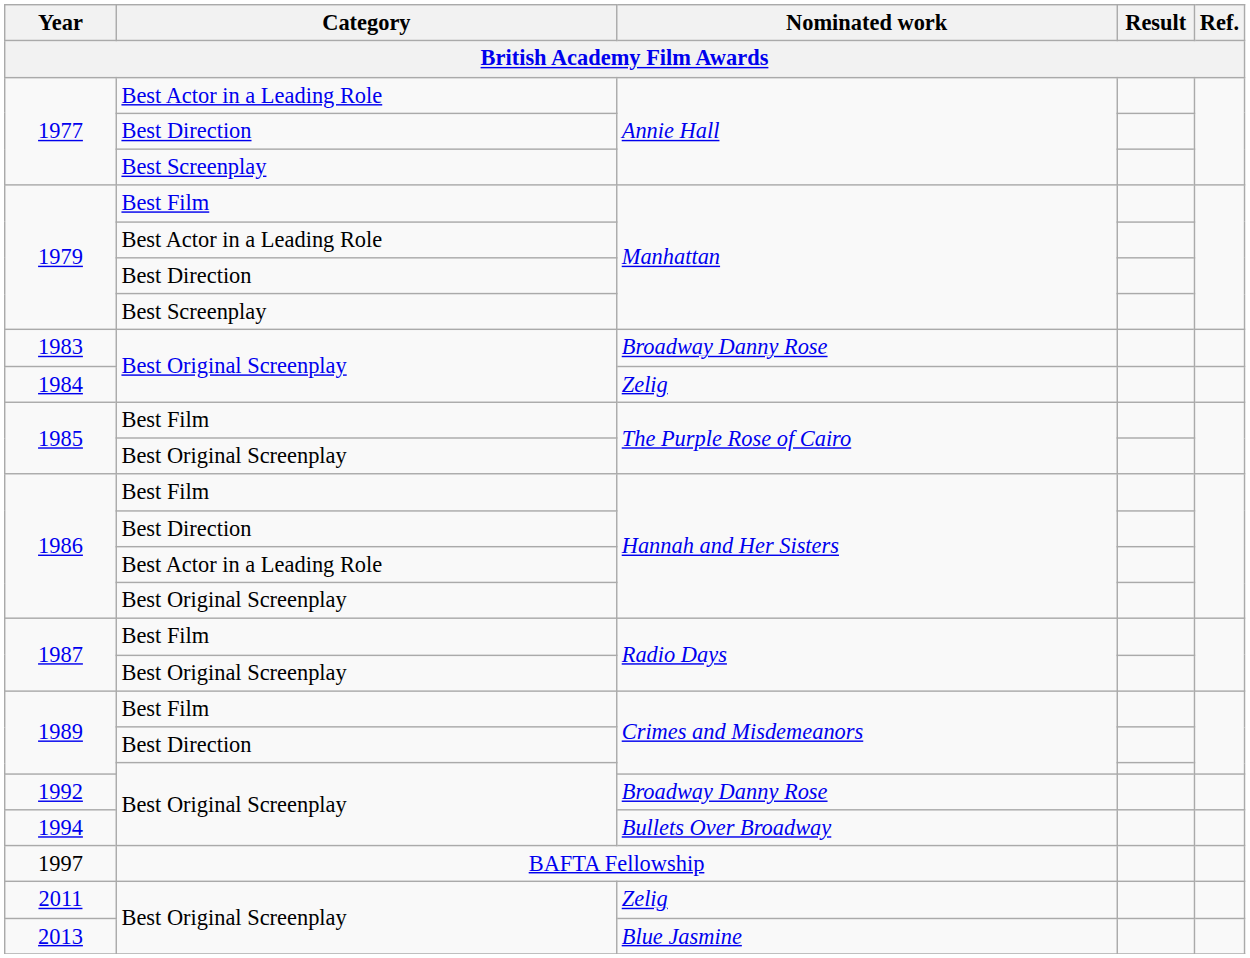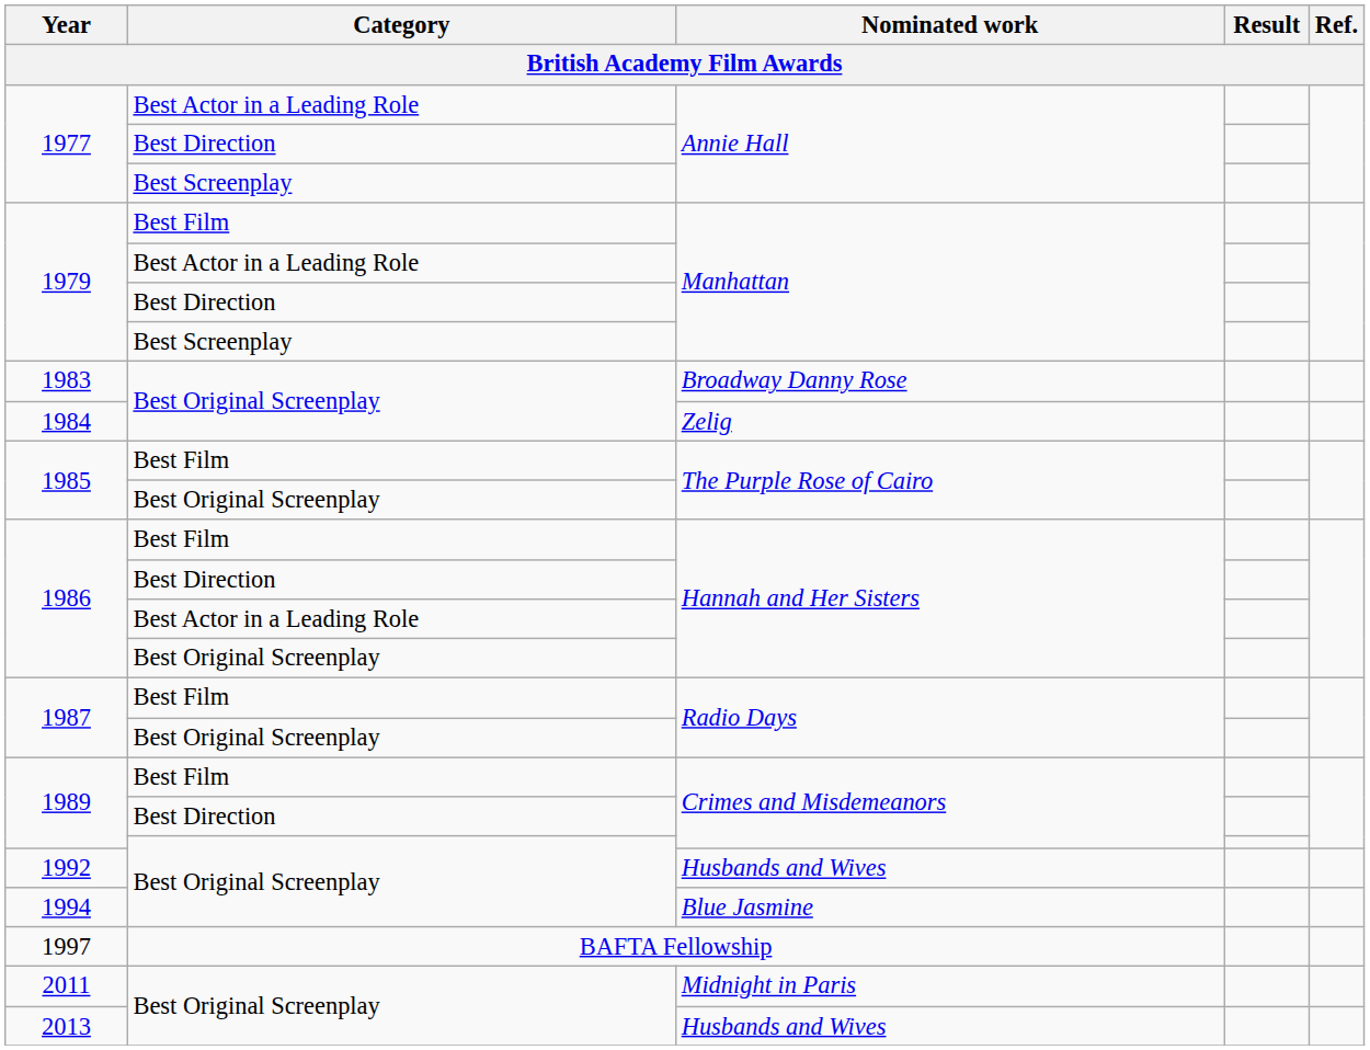 <table class="wikitable sortable plainrowheaders" Style=font-size:98%>
 <tr>
 <th scope="col" style="width:9%;">Year</th>
 <th scope="col" style="width:20em;">Category</th>
 <th scope="col" style="width:20em;">Nominated work</th>
 <th scope="col" style="width:2em;">Result</th>
 <th scope="col" style="width:4%;" class="unsortable">Ref.</th>
 </tr>
 <tr>
 <th colspan=5><a href='#'>British Academy Film Awards</a></th>
 </tr>
 <tr>
 <td style="text-align:center;", rowspan=3><a href='#'>1977</a></td>
 <td><a href='#'>Best Actor in a Leading Role</a></td>
 <td rowspan=3><em><a href='#'>Annie Hall</a></em></td>
 <td></td>
 <td rowspan=3></td>
 </tr>
 <tr>
 <td><a href='#'>Best Direction</a></td>
 <td></td>
 </tr>
 <tr>
 <td><a href='#'>Best Screenplay</a></td>
 <td></td>
 </tr>
 <tr>
 <td style="text-align:center;", rowspan=4><a href='#'>1979</a></td>
 <td><a href='#'>Best Film</a></td>
 <td rowspan=4><em><a href='#'>Manhattan</a></em></td>
 <td></td>
 <td rowspan=4></td>
 </tr>
 <tr>
 <td>Best Actor in a Leading Role</td>
 <td></td>
 </tr>
 <tr>
 <td>Best Direction</td>
 <td></td>
 </tr>
 <tr>
 <td>Best Screenplay</td>
 <td></td>
 </tr>
 <tr>
 <td style="text-align:center;"><a href='#'>1983</a></td>
 <td rowspan="2"><a href='#'>Best Original Screenplay</a></td>
 <td><em><a href='#'>Broadway Danny Rose</a></em></td>
 <td></td>
 <td></td>
 </tr>
 <tr>
 <td style="text-align:center;"><a href='#'>1984</a></td>
 <td><em><a href='#'>Zelig</a></em></td>
 <td></td>
 <td></td>
 </tr>
 <tr>
 <td style="text-align:center;", rowspan=2><a href='#'>1985</a></td>
 <td>Best Film</td>
 <td rowspan=2><em><a href='#'>The Purple Rose of Cairo</a></em></td>
 <td></td>
 <td rowspan=2></td>
 </tr>
 <tr>
 <td>Best Original Screenplay</td>
 <td></td>
 </tr>
 <tr>
 <td style="text-align:center;", rowspan=4><a href='#'>1986</a></td>
 <td>Best Film</td>
 <td rowspan=4><em><a href='#'>Hannah and Her Sisters</a></em></td>
 <td></td>
 <td rowspan=4></td>
 </tr>
 <tr>
 <td>Best Direction</td>
 <td></td>
 </tr>
 <tr>
 <td>Best Actor in a Leading Role</td>
 <td></td>
 </tr>
 <tr>
 <td>Best Original Screenplay</td>
 <td></td>
 </tr>
 <tr>
 <td style="text-align:center;", rowspan=2><a href='#'>1987</a></td>
 <td>Best Film</td>
 <td rowspan=2><em><a href='#'>Radio Days</a></em></td>
 <td></td>
 <td rowspan=2></td>
 </tr>
 <tr>
 <td>Best Original Screenplay</td>
 <td></td>
 </tr>
 <tr>
 <td style="text-align:center;", rowspan=3><a href='#'>1989</a></td>
 <td>Best Film</td>
 <td rowspan=3><em><a href='#'>Crimes and Misdemeanors</a></em></td>
 <td></td>
 <td rowspan=3></td>
 </tr>
 <tr>
 <td>Best Direction</td>
 <td></td>
 </tr>
 <tr>
 <td rowspan="3">Best Original Screenplay</td>
 <td></td>
 </tr>
 <tr>
 <td style="text-align:center;"><a href='#'>1992</a></td>
-<td><em><a href='#'>Broadway Danny Rose</a></em></td>
+<td><em><a href='#'>Husbands and Wives</a></em></td>
 <td></td>
 <td></td>
 </tr>
 <tr>
 <td style="text-align:center;"><a href='#'>1994</a></td>
-<td><em><a href='#'>Bullets Over Broadway</a></em></td>
+<td><em><a href='#'>Blue Jasmine</a></em></td>
 <td></td>
 <td></td>
 </tr>
 <tr>
 <td style="text-align:center;">1997</td>
 <td colspan="2" align="center"><a href='#'>BAFTA Fellowship</a></td>
 <td></td>
 <td></td>
 </tr>
 <tr>
 <td style="text-align:center;"><a href='#'>2011</a></td>
 <td rowspan="2">Best Original Screenplay</td>
-<td><em><a href='#'>Zelig</a></em></td>
+<td><em><a href='#'>Midnight in Paris</a></em></td>
 <td></td>
 <td></td>
 </tr>
 <tr>
 <td style="text-align:center;"><a href='#'>2013</a></td>
-<td><em><a href='#'>Blue Jasmine</a></em></td>
+<td><em><a href='#'>Husbands and Wives</a></em></td>
 <td></td>
 <td></td>
 </tr>
 <tr>
 </tr>
 </table>
